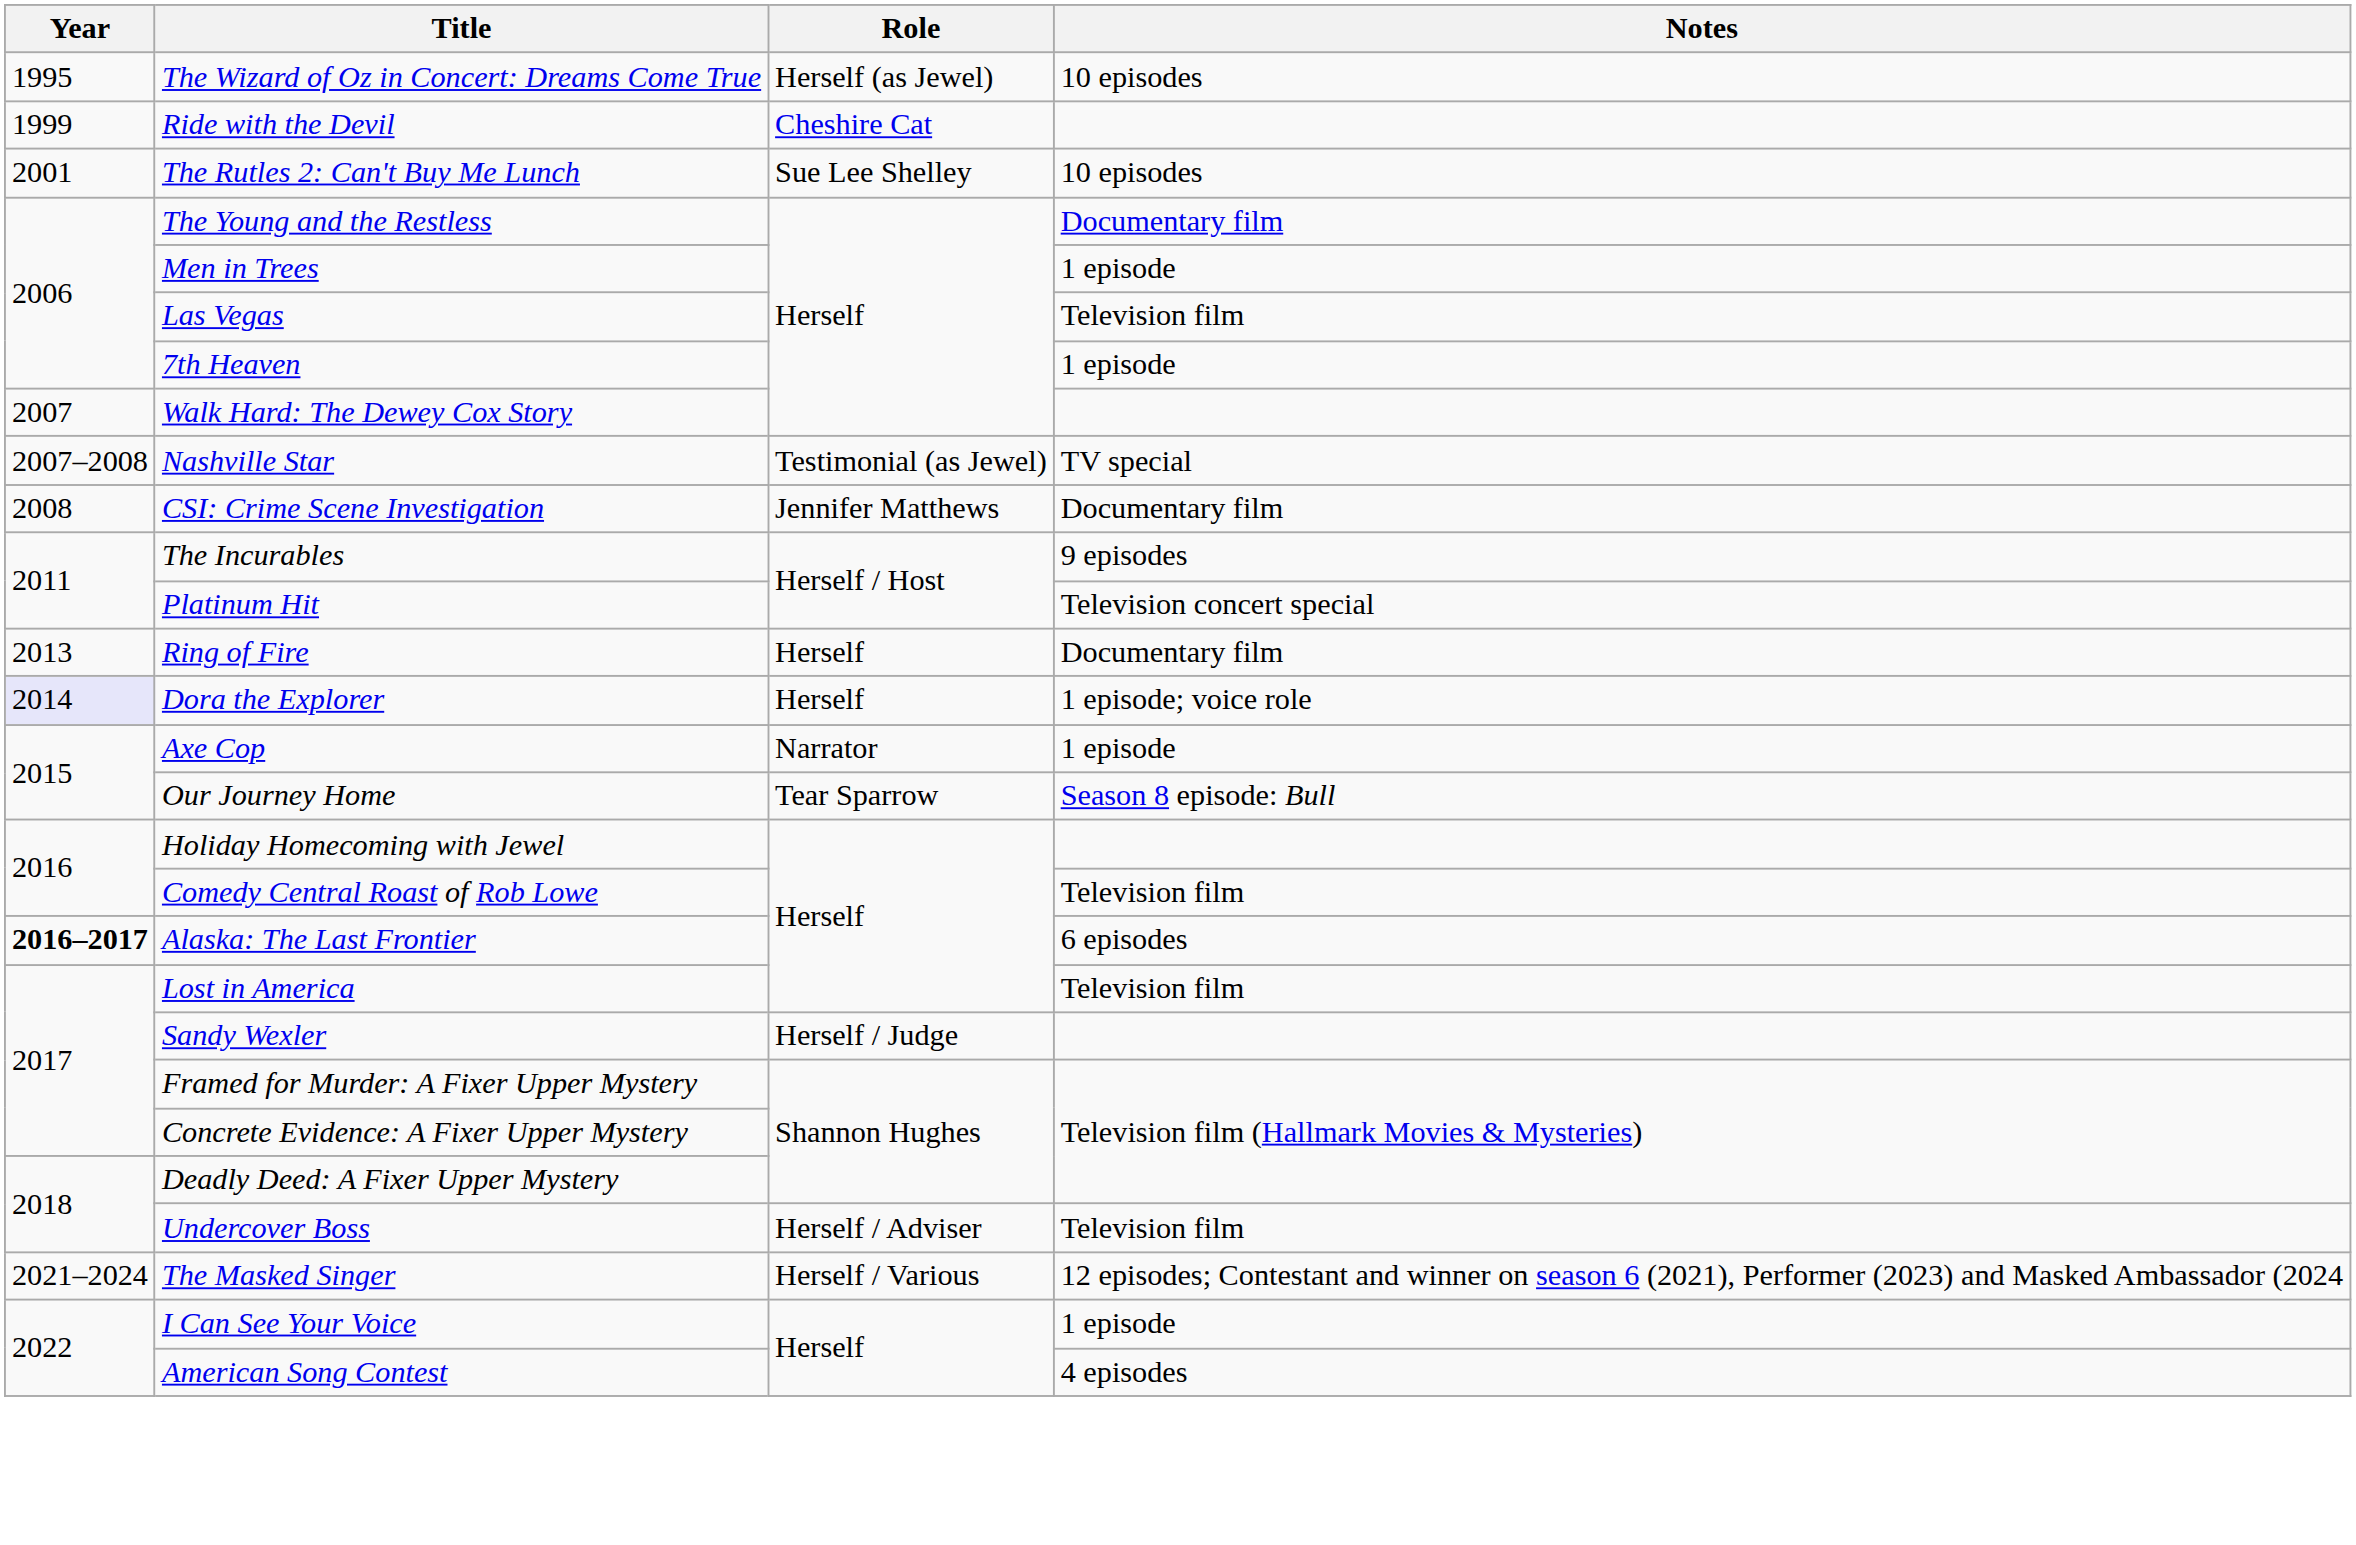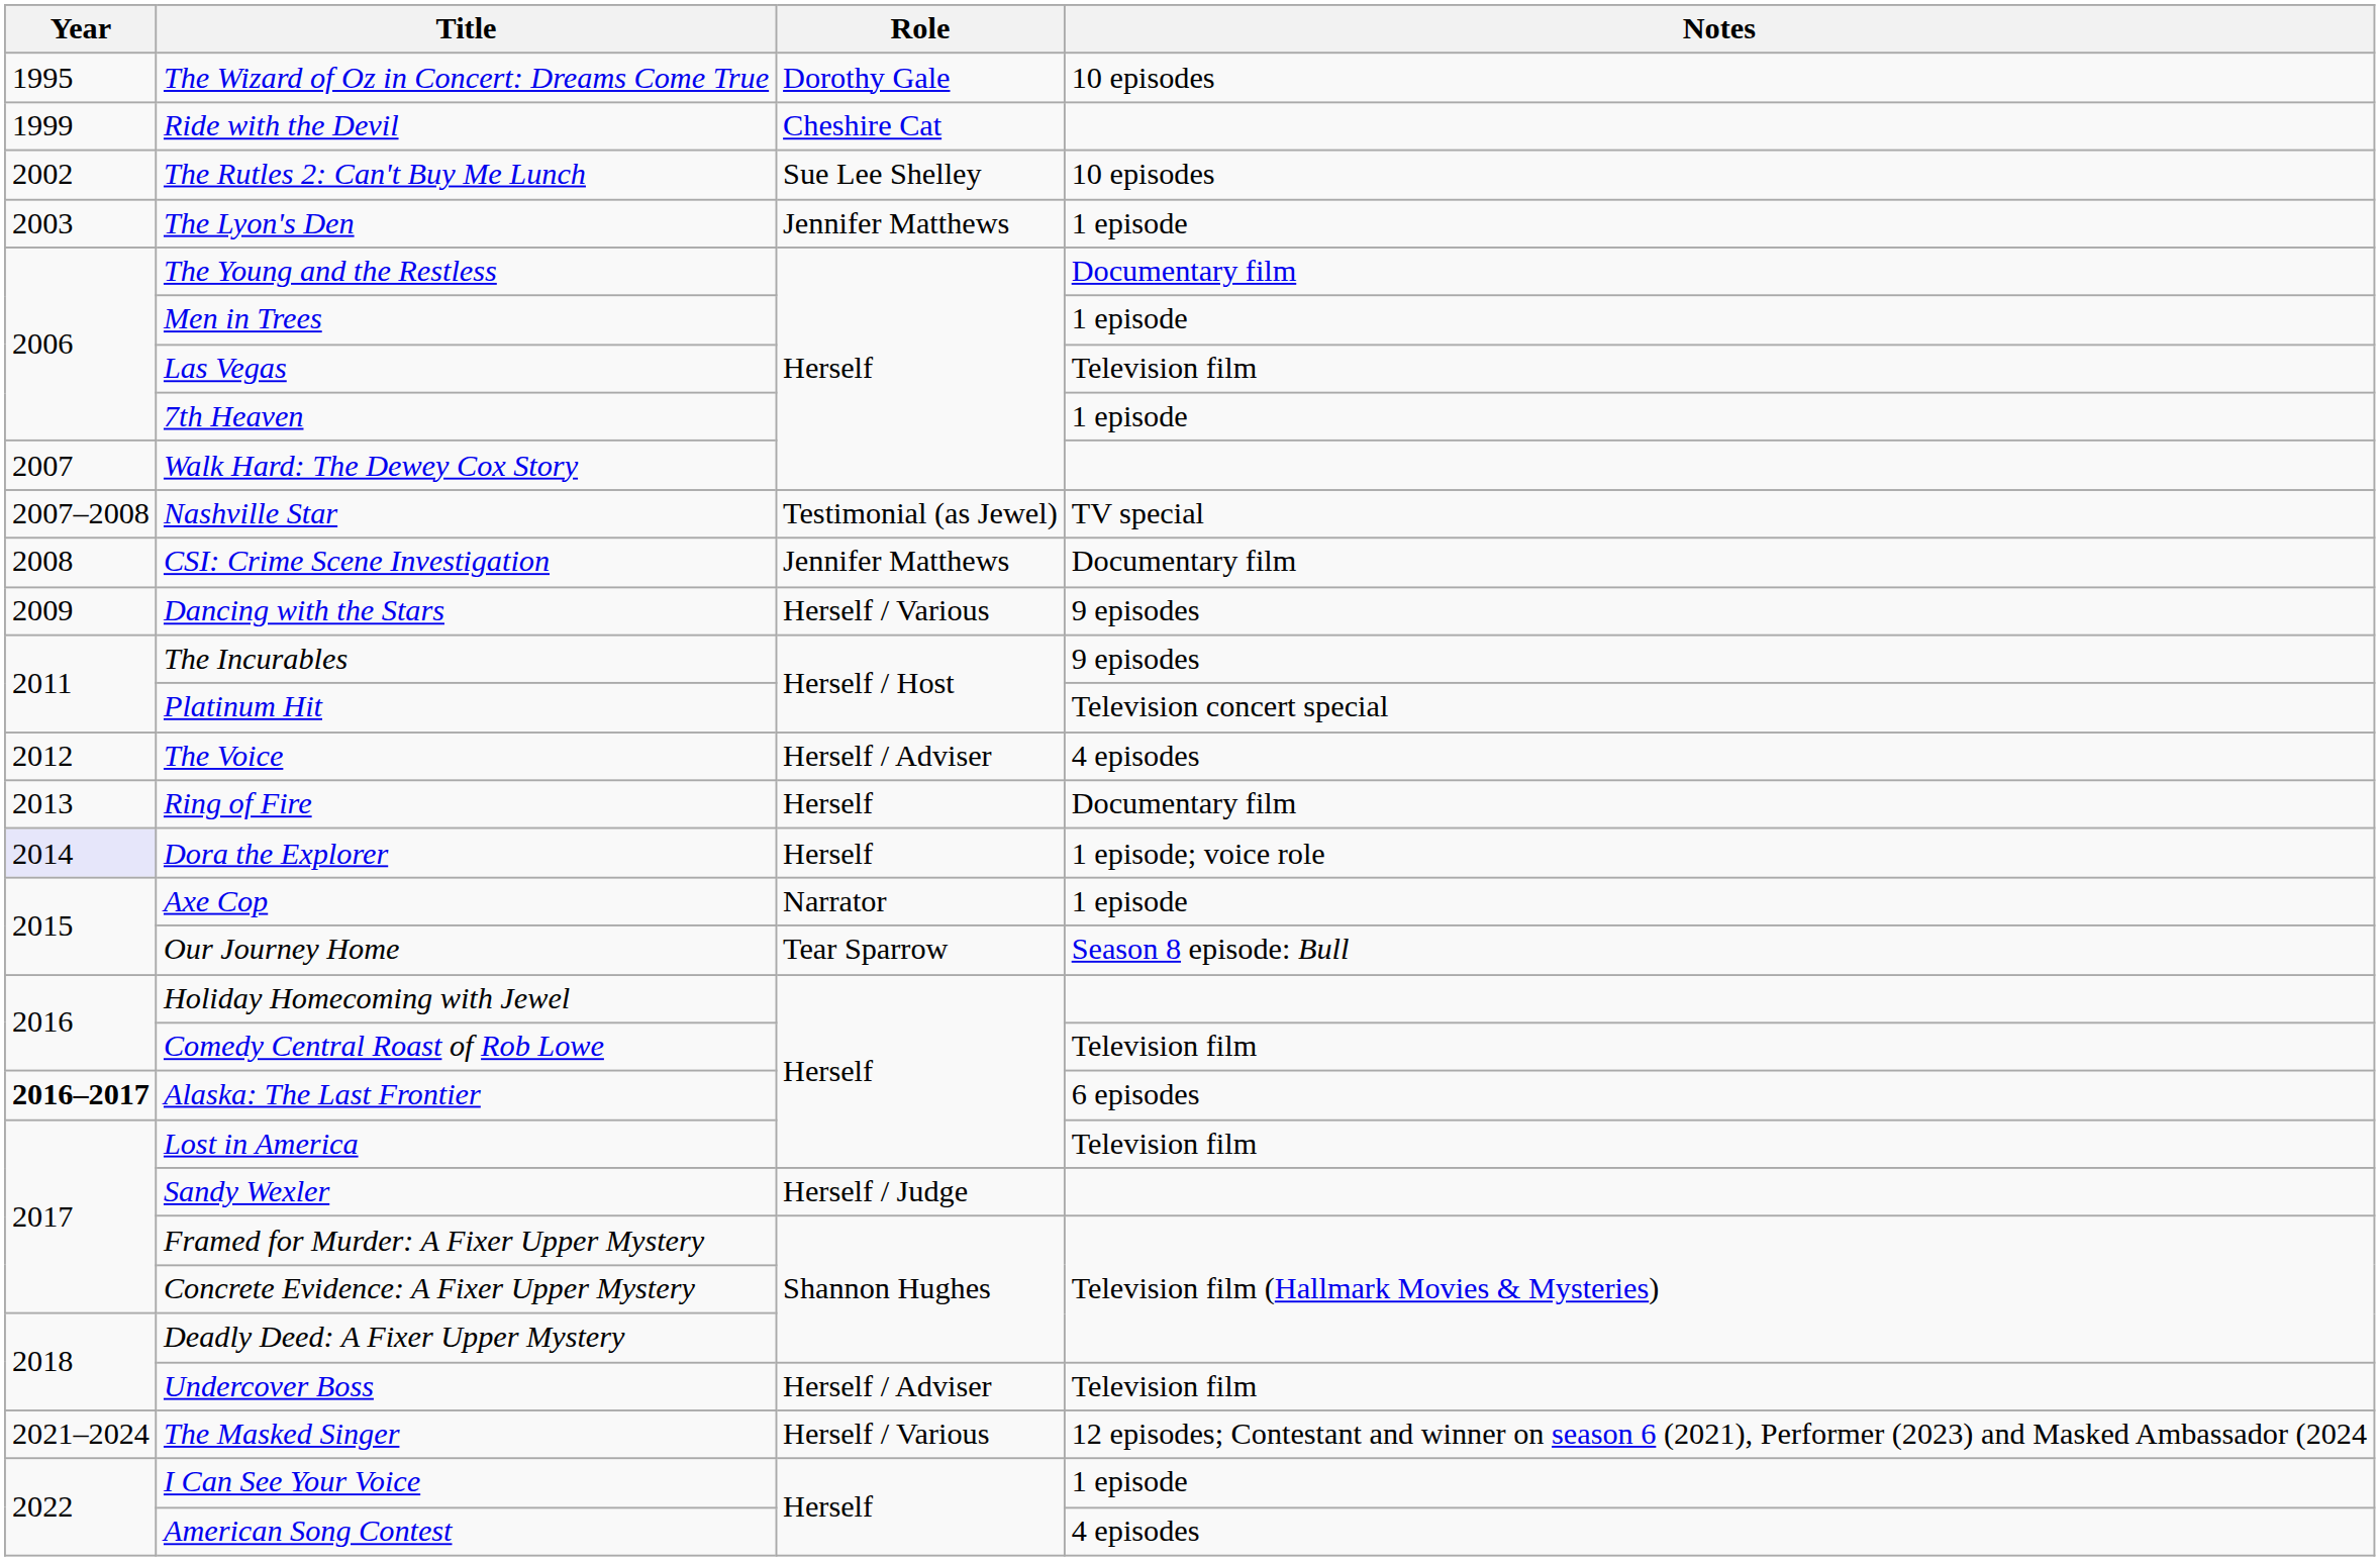 <table class="wikitable sortable">
 <tr>
 <th>Year</th>
 <th>Title</th>
 <th>Role</th>
 <th>Notes</th>
 </tr>
 <tr>
 <td>1995</td>
 <td><em><a href='#'>The Wizard of Oz in Concert: Dreams Come True</a></em></td>
-<td>Herself (as Jewel)</td>
+<td><a href='#'>Dorothy Gale</a></td>
 <td>10 episodes</td>
 </tr>
 <tr>
 <td>1999</td>
 <td><em><a href='#'>Ride with the Devil</a></em></td>
 <td><a href='#'>Cheshire Cat</a></td>
 <td></td>
 </tr>
 <tr>
-<td>2001</td>
+<td>2002</td>
 <td><em><a href='#'>The Rutles 2: Can't Buy Me Lunch</a></em></td>
 <td>Sue Lee Shelley</td>
 <td>10 episodes</td>
+</tr>
+<tr>
+<td>2003</td>
+<td><em><a href='#'>The Lyon's Den</a></em></td>
+<td>Jennifer Matthews</td>
+<td>1 episode</td>
 </tr>
 <tr>
 <td rowspan="4">2006</td>
 <td><em><a href='#'>The Young and the Restless</a></em></td>
 <td rowspan="5">Herself</td>
 <td><a href='#'>Documentary film</a></td>
 </tr>
 <tr>
 <td><em><a href='#'>Men in Trees</a></em></td>
 <td>1 episode</td>
 </tr>
 <tr>
 <td><em><a href='#'>Las Vegas</a></em></td>
 <td>Television film</td>
 </tr>
 <tr>
 <td><em><a href='#'>7th Heaven</a></em></td>
 <td>1 episode</td>
 </tr>
 <tr>
 <td>2007</td>
 <td><em><a href='#'>Walk Hard: The Dewey Cox Story</a></em></td>
 <td></td>
 </tr>
 <tr>
 <td>2007–2008</td>
 <td><em><a href='#'>Nashville Star</a></em></td>
 <td>Testimonial (as Jewel)</td>
 <td>TV special</td>
 </tr>
 <tr>
 <td>2008</td>
 <td><em><a href='#'>CSI: Crime Scene Investigation</a></em></td>
 <td>Jennifer Matthews</td>
 <td>Documentary film</td>
 </tr>
 <tr>
+<td>2009</td>
+<td><em><a href='#'>Dancing with the Stars</a></em></td>
+<td>Herself / Various</td>
+<td>9 episodes</td>
+</tr>
+<tr>
 <td rowspan="2">2011</td>
 <td><em>The Incurables</em></td>
 <td rowspan="2">Herself / Host</td>
 <td>9 episodes</td>
 </tr>
 <tr>
 <td><em><a href='#'>Platinum Hit</a></em></td>
 <td>Television concert special</td>
+</tr>
+<tr>
+<td>2012</td>
+<td><em><a href='#'>The Voice</a></em></td>
+<td>Herself / Adviser</td>
+<td>4 episodes</td>
 </tr>
 <tr>
 <td>2013</td>
 <td><em><a href='#'>Ring of Fire</a></em></td>
 <td>Herself</td>
 <td>Documentary film</td>
 </tr>
 <tr>
 <td style="background: lavender;">2014</td>
 <td><em><a href='#'>Dora the Explorer</a></em></td>
 <td>Herself</td>
 <td>1 episode; voice role</td>
 </tr>
 <tr>
 <td rowspan="2">2015</td>
 <td><em><a href='#'>Axe Cop</a></em></td>
 <td>Narrator</td>
 <td>1 episode</td>
 </tr>
 <tr>
 <td><em>Our Journey Home</em></td>
 <td>Tear Sparrow</td>
 <td><a href='#'>Season 8</a> episode: <em>Bull</em></td>
 </tr>
 <tr>
 <td rowspan="2">2016</td>
 <td><em>Holiday Homecoming with Jewel</em></td>
 <td rowspan="4">Herself</td>
 <td></td>
 </tr>
 <tr>
 <td><em><a href='#'>Comedy Central Roast</a> of <a href='#'>Rob Lowe</a></em></td>
 <td>Television film</td>
 </tr>
 <tr>
 <td><strong>2016–2017</strong></td>
 <td><em><a href='#'>Alaska: The Last Frontier</a></em></td>
 <td>6 episodes</td>
 </tr>
 <tr>
 <td rowspan="4">2017</td>
 <td><em><a href='#'>Lost in America</a></em></td>
 <td>Television film</td>
 </tr>
 <tr>
 <td><em><a href='#'>Sandy Wexler</a></em></td>
 <td>Herself / Judge</td>
 <td></td>
 </tr>
 <tr>
 <td><em>Framed for Murder: A Fixer Upper Mystery</em></td>
 <td rowspan="3">Shannon Hughes</td>
 <td rowspan="3">Television film (<a href='#'>Hallmark Movies & Mysteries</a>)</td>
 </tr>
 <tr>
 <td><em>Concrete Evidence: A Fixer Upper Mystery</em></td>
 </tr>
 <tr>
 <td rowspan="2">2018</td>
 <td><em>Deadly Deed: A Fixer Upper Mystery</em></td>
 </tr>
 <tr>
 <td><em><a href='#'>Undercover Boss</a></em></td>
 <td>Herself / Adviser</td>
 <td>Television film</td>
 </tr>
 <tr>
 <td>2021–2024</td>
 <td><em><a href='#'>The Masked Singer</a></em></td>
 <td>Herself / Various</td>
 <td>12 episodes; Contestant and winner on <a href='#'>season 6</a> (2021), Performer (2023) and Masked Ambassador (2024</td>
 </tr>
 <tr>
 <td rowspan="2">2022</td>
 <td><em><a href='#'>I Can See Your Voice</a></em></td>
 <td rowspan="2">Herself</td>
 <td>1 episode</td>
 </tr>
 <tr>
 <td><em><a href='#'>American Song Contest</a></em></td>
 <td>4 episodes</td>
 </tr>
 </table>
